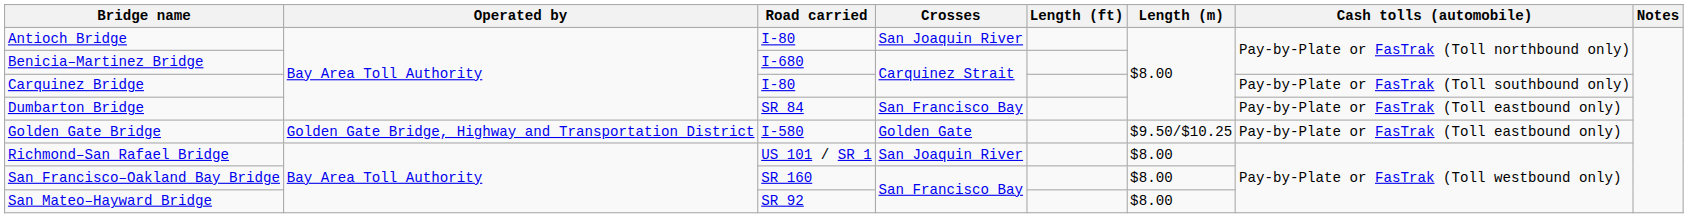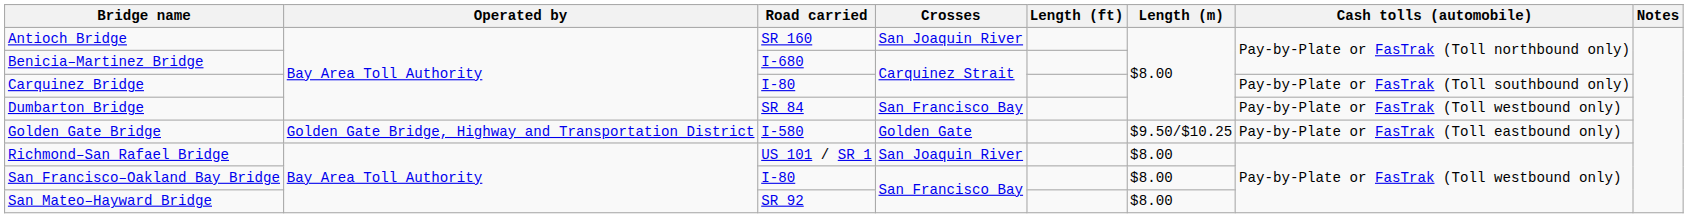 <table class=wikitable>
 <tr>
 <th scope=col>Bridge name</th>
 <th scope=col>Operated by</th>
 <th scope=col>Road carried</th>
 <th scope=col>Crosses</th>
 <th scope=col>Length (ft)</th>
 <th scope=col>Length (m)</th>
 <th scope=col>Cash tolls (automobile)</th>
 <th scope=col>Notes</th>
 </tr>
 <tr>
 <td><a href='#'>Antioch Bridge</a></td>
 <td rowspan="4"><a href='#'>Bay Area Toll Authority</a></td>
-<td><a href='#'>I-80</a></td>
+<td><a href='#'>SR 160</a></td>
 <td><a href='#'>San Joaquin River</a></td>
 <td></td>
 <td rowspan="4">$8.00</td>
 <td rowspan="2">Pay-by-Plate or <a href='#'>FasTrak</a> (Toll northbound only)</td>
 </tr>
 <tr>
 <td><a href='#'>Benicia–Martinez Bridge</a></td>
 <td><a href='#'>I-680</a></td>
 <td rowspan="2"><a href='#'>Carquinez Strait</a></td>
 <td></td>
 </tr>
 <tr>
 <td><a href='#'>Carquinez Bridge</a></td>
 <td><a href='#'>I-80</a></td>
 <td></td>
 <td>Pay-by-Plate or <a href='#'>FasTrak</a> (Toll southbound only)</td>
 </tr>
 <tr>
 <td><a href='#'>Dumbarton Bridge</a></td>
 <td><a href='#'>SR 84</a></td>
 <td><a href='#'>San Francisco Bay</a></td>
 <td></td>
-<td>Pay-by-Plate or <a href='#'>FasTrak</a> (Toll eastbound only)</td>
+<td>Pay-by-Plate or <a href='#'>FasTrak</a> (Toll westbound only)</td>
 </tr>
 <tr>
 <td><a href='#'>Golden Gate Bridge</a></td>
 <td><a href='#'>Golden Gate Bridge, Highway and Transportation District</a></td>
 <td><a href='#'>I-580</a></td>
 <td><a href='#'>Golden Gate</a></td>
 <td></td>
 <td>$9.50/$10.25</td>
 <td>Pay-by-Plate or <a href='#'>FasTrak</a> (Toll eastbound only)</td>
 </tr>
 <tr>
 <td><a href='#'>Richmond–San Rafael Bridge</a></td>
 <td rowspan="3"><a href='#'>Bay Area Toll Authority</a></td>
 <td><a href='#'>US 101</a> / <a href='#'>SR 1</a></td>
 <td><a href='#'>San Joaquin River</a></td>
 <td></td>
 <td>$8.00</td>
 <td rowspan="3">Pay-by-Plate or <a href='#'>FasTrak</a> (Toll westbound only)</td>
 </tr>
 <tr>
 <td><a href='#'>San Francisco–Oakland Bay Bridge</a></td>
-<td><a href='#'>SR 160</a></td>
+<td><a href='#'>I-80</a></td>
 <td rowspan="2"><a href='#'>San Francisco Bay</a></td>
 <td></td>
 <td>$8.00</td>
 </tr>
 <tr>
 <td><a href='#'>San Mateo–Hayward Bridge</a></td>
 <td><a href='#'>SR 92</a></td>
 <td></td>
 <td>$8.00</td>
 </tr>
 </table>
